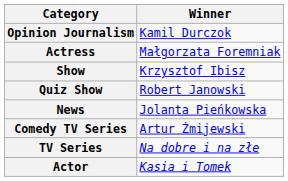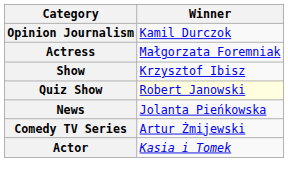 <table class="wikitable">
 <tr>
 <th>Category</th>
 <th>Winner</th>
 </tr>
 <tr>
 <th scope="row">Opinion Journalism</th>
 <td><a href='#'>Kamil Durczok</a></td>
 </tr>
 <tr>
 <th scope="row">Actress</th>
 <td><a href='#'>Małgorzata Foremniak</a></td>
 </tr>
 <tr>
 <th scope="row">Show</th>
 <td><a href='#'>Krzysztof Ibisz</a></td>
 </tr>
 <tr>
 <th scope="row">Quiz Show</th>
-<td><a href='#'>Robert Janowski</a></td>
+<td style="background: lightyellow;"><a href='#'>Robert Janowski</a></td>
 </tr>
 <tr>
 <th scope="row">News</th>
 <td><a href='#'>Jolanta Pieńkowska</a></td>
 </tr>
 <tr>
 <th scope="row">Comedy TV Series</th>
 <td><a href='#'>Artur Żmijewski</a></td>
 </tr>
 <tr>
-<th scope="row">TV Series</th>
-<td><em><a href='#'>Na dobre i na złe</a></em></td>
-</tr>
-<tr>
 <th scope="row">Actor</th>
 <td><em><a href='#'>Kasia i Tomek</a></em></td>
 </tr>
 </table>
